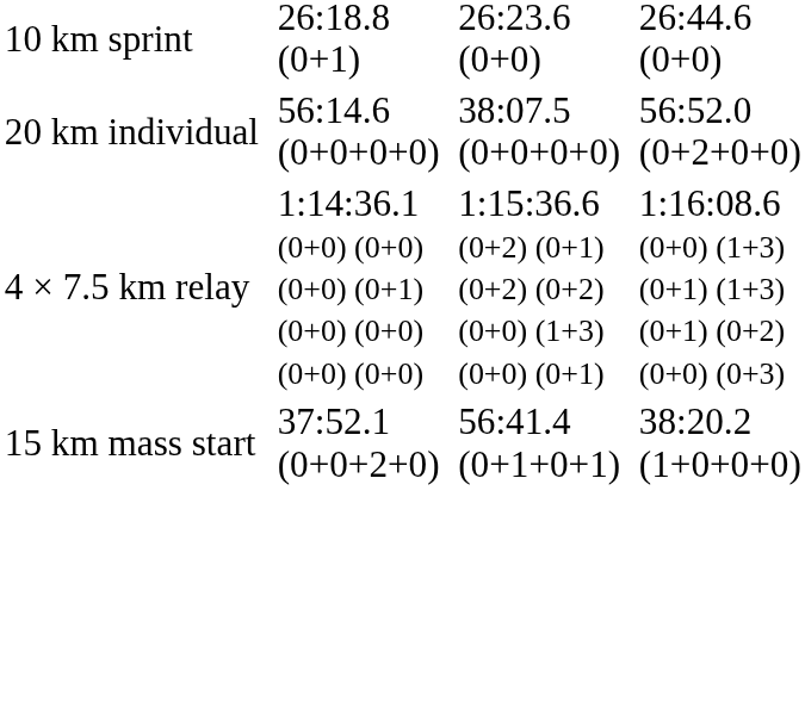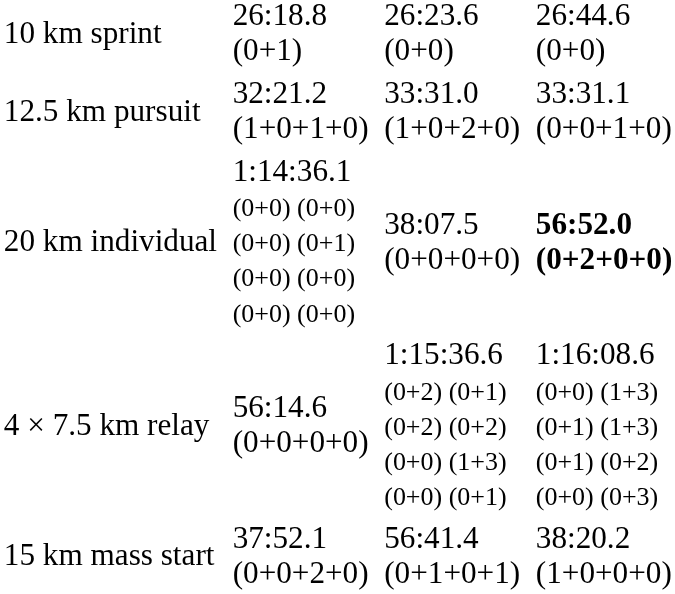 <table>
 <tr>
 <td>10 km sprint<br></td>
 <td></td>
 <td>26:18.8<br>(0+1)</td>
 <td></td>
 <td>26:23.6<br>(0+0)</td>
 <td></td>
 <td>26:44.6<br>(0+0)</td>
 </tr>
 <tr>
+<td>12.5 km pursuit<br></td>
+<td></td>
+<td>32:21.2<br>(1+0+1+0)</td>
+<td></td>
+<td>33:31.0<br>(1+0+2+0)</td>
+<td></td>
+<td>33:31.1<br>(0+0+1+0)</td>
+</tr>
+<tr>
 <td>20 km individual<br></td>
 <td></td>
-<td>56:14.6<br>(0+0+0+0)</td>
+<td>1:14:36.1<br><small>(0+0) (0+0)<br>(0+0) (0+1)<br>(0+0) (0+0)<br>(0+0) (0+0)</small></td>
 <td></td>
 <td>38:07.5<br>(0+0+0+0)</td>
 <td></td>
-<td>56:52.0<br>(0+2+0+0)</td>
+<td><strong>56:52.0<br>(0+2+0+0)</strong></td>
 </tr>
 <tr>
 <td>4 × 7.5 km relay<br></td>
 <td></td>
-<td>1:14:36.1<br><small>(0+0) (0+0)<br>(0+0) (0+1)<br>(0+0) (0+0)<br>(0+0) (0+0)</small></td>
+<td>56:14.6<br>(0+0+0+0)</td>
 <td></td>
 <td>1:15:36.6<br><small>(0+2) (0+1)<br>(0+2) (0+2)<br>(0+0) (1+3)<br>(0+0) (0+1)</small></td>
 <td></td>
 <td>1:16:08.6<br><small>(0+0) (1+3)<br>(0+1) (1+3)<br>(0+1) (0+2)<br>(0+0) (0+3)</small></td>
 </tr>
 <tr>
 <td>15 km mass start<br></td>
 <td></td>
 <td>37:52.1<br>(0+0+2+0)</td>
 <td></td>
 <td>56:41.4<br>(0+1+0+1)</td>
 <td></td>
 <td>38:20.2<br>(1+0+0+0)</td>
 </tr>
 </table>
